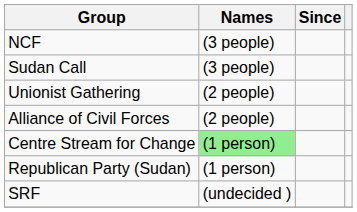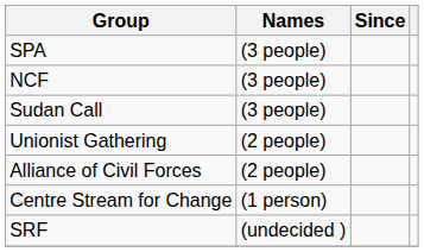 <table class="wikitable" style="font-size: 95%;">
 <tr>
 <th>Group</th>
 <th>Names</th>
 <th>Since</th>
 <th></th>
+</tr>
+<tr>
+<td>SPA</td>
+<td>(3 people)</td>
+<td></td>
+<td></td>
 </tr>
 <tr>
 <td>NCF</td>
 <td>(3 people)</td>
 <td></td>
 <td></td>
 </tr>
 <tr>
 <td>Sudan Call</td>
 <td>(3 people)</td>
 <td></td>
 <td></td>
 </tr>
 <tr>
 <td>Unionist Gathering</td>
 <td>(2 people)</td>
 <td></td>
 <td></td>
 </tr>
 <tr>
 <td>Alliance of Civil Forces</td>
 <td>(2 people)</td>
 <td></td>
 <td></td>
 </tr>
 <tr>
 <td>Centre Stream for Change</td>
-<td style="background: lightgreen;">(1 person)</td>
-<td></td>
-<td></td>
-</tr>
-<tr>
-<td>Republican Party (Sudan)</td>
 <td>(1 person)</td>
 <td></td>
 <td></td>
 </tr>
 <tr>
 <td>SRF</td>
 <td>(undecided )</td>
 <td></td>
 <td></td>
 </tr>
 <tr>
 </tr>
 </table>
